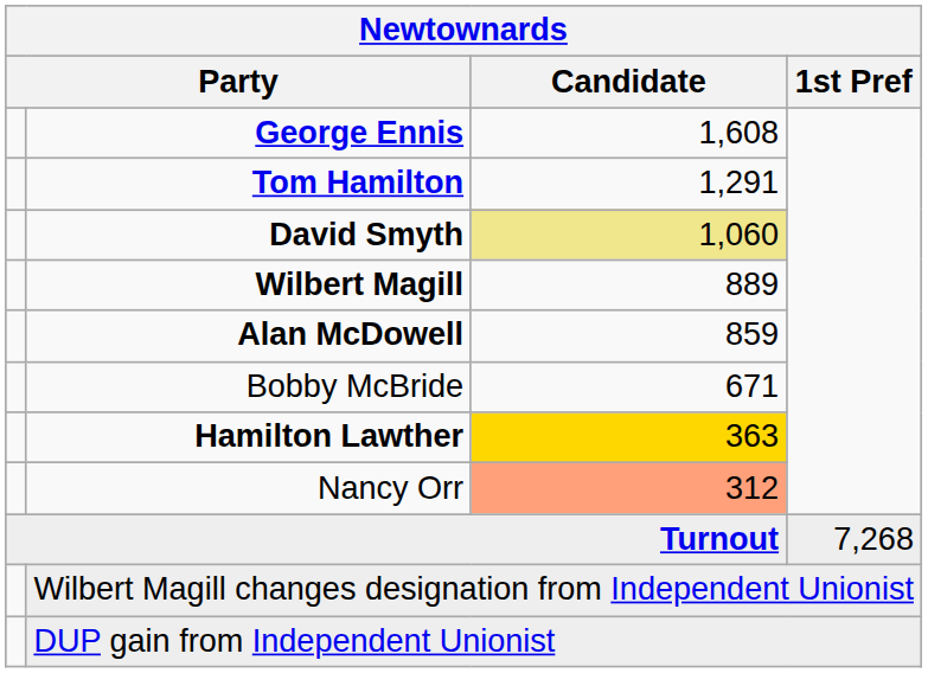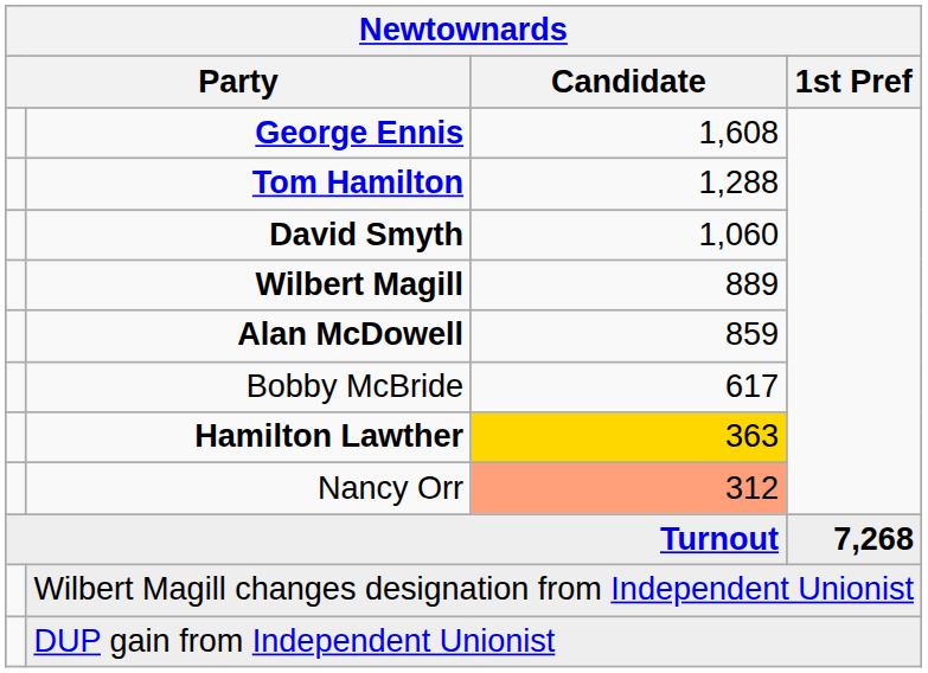 <table class="wikitable">
 <tr>
 <th colspan="4" align="center"><a href='#'>Newtownards</a></th>
 </tr>
 <tr>
 <th colspan="2" align="center" width=200>Party</th>
 <th width=150>Candidate</th>
 <th width=60>1st Pref</th>
 </tr>
 <tr>
 <td></td>
 <td align="right"><strong><a href='#'>George Ennis</a></strong></td>
 <td align="right">1,608</td>
 </tr>
 <tr>
 <td></td>
 <td align="right"><strong><a href='#'>Tom Hamilton</a></strong></td>
-<td align="right">1,291</td>
+<td align="right">1,288</td>
 </tr>
 <tr>
 <td></td>
 <td align="right"><strong>David Smyth</strong></td>
-<td align="right" style="background: khaki;">1,060</td>
+<td align="right">1,060</td>
 </tr>
 <tr>
 <td></td>
 <td align="right"><strong>Wilbert Magill</strong></td>
 <td align="right">889</td>
 </tr>
 <tr>
 <td></td>
 <td align="right"><strong>Alan McDowell</strong></td>
 <td align="right">859</td>
 </tr>
 <tr>
 <td></td>
 <td align="right">Bobby McBride</td>
-<td align="right">671</td>
+<td align="right">617</td>
 </tr>
 <tr>
 <td></td>
 <td align="right"><strong>Hamilton Lawther</strong></td>
 <td align="right" style="background: gold;">363</td>
 </tr>
 <tr>
 <td></td>
 <td align="right">Nancy Orr</td>
 <td align="right" style="background: lightsalmon;">312</td>
 </tr>
 <tr bgcolor="EEEEEE">
 <td colspan=3 align="right"><strong><a href='#'>Turnout</a></strong></td>
-<td align="right">7,268</td>
+<td align="right"><strong>7,268</strong></td>
 </tr>
 <tr>
 <td bgcolor=></td>
 <td colspan=3 bgcolor="EEEEEE">Wilbert Magill changes designation from <a href='#'>Independent Unionist</a></td>
 </tr>
 <tr>
 <td bgcolor=></td>
 <td colspan=3 bgcolor="EEEEEE"><a href='#'>DUP</a> gain from <a href='#'>Independent Unionist</a></td>
 </tr>
 </table>
